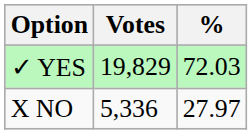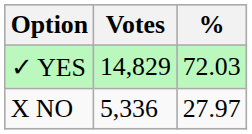 <table class="wikitable">
 <tr>
 <th>Option</th>
 <th>Votes</th>
 <th>%</th>
 </tr>
 <tr>
 <td style=background:#bbf8be>✓ YES</td>
-<td style=background:#bbf8be>19,829</td>
+<td style=background:#bbf8be>14,829</td>
 <td style=background:#bbf8be>72.03</td>
 </tr>
 <tr>
 <td>X NO</td>
 <td>5,336</td>
 <td>27.97</td>
 </tr>
 </table>
